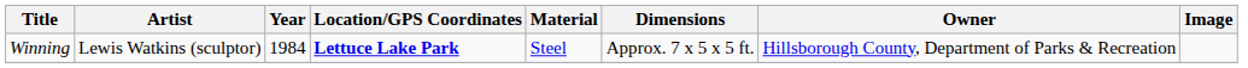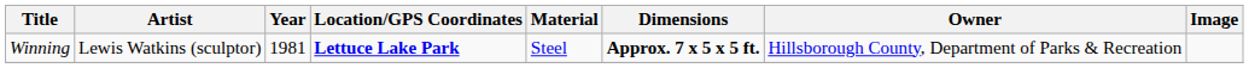 <table class="wikitable sortable">
 <tr>
 <th>Title</th>
 <th>Artist</th>
 <th>Year</th>
 <th>Location/GPS Coordinates</th>
 <th>Material</th>
 <th>Dimensions</th>
 <th>Owner</th>
 <th>Image</th>
 </tr>
 <tr>
 <td><em>Winning</em></td>
 <td>Lewis Watkins (sculptor)</td>
-<td>1984</td>
+<td>1981</td>
 <td><strong><a href='#'>Lettuce Lake Park</a></strong></td>
 <td><a href='#'>Steel</a></td>
-<td>Approx. 7 x 5 x 5 ft.</td>
+<td><strong>Approx. 7 x 5 x 5 ft.</strong></td>
 <td><a href='#'>Hillsborough County</a>, Department of Parks & Recreation</td>
 <td></td>
 </tr>
 <tr>
 </tr>
 </table>
